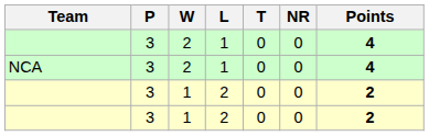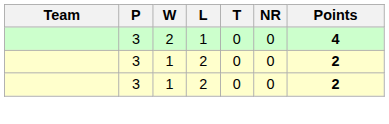 <table class="wikitable" style="text-align:center;">
 <tr>
 <th width=120>Team</th>
 <th width=30 abbr="Played">P</th>
 <th width=30 abbr="Won">W</th>
 <th width=30 abbr="Lost">L</th>
 <th width=30 abbr="Tied">T</th>
 <th width=30 abbr="No result">NR</th>
 <th width=100 abbr="Points">Points</th>
 </tr>
 <tr bgcolor=ccffcc>
 <td align="left"></td>
-<td>3</td>
-<td>2</td>
-<td>1</td>
-<td>0</td>
-<td>0</td>
-<td><strong>4</strong></td>
-</tr>
-<tr bgcolor=ccffcc>
-<td align="left"> NCA</td>
 <td>3</td>
 <td>2</td>
 <td>1</td>
 <td>0</td>
 <td>0</td>
 <td><strong>4</strong></td>
 </tr>
 <tr bgcolor=ffffcc>
 <td align="left"></td>
 <td>3</td>
 <td>1</td>
 <td>2</td>
 <td>0</td>
 <td>0</td>
 <td><strong>2</strong></td>
 </tr>
 <tr bgcolor=ffffcc>
 <td align="left"></td>
 <td>3</td>
 <td>1</td>
 <td>2</td>
 <td>0</td>
 <td>0</td>
 <td><strong>2</strong></td>
 </tr>
 </table>
